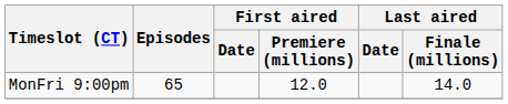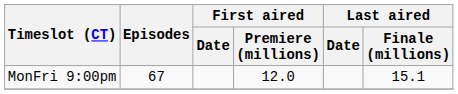 <table class="wikitable" style="text-align: center">
 <tr>
 <th scope="col" rowspan="2">Timeslot (<a href='#'>CT</a>)</th>
 <th scope="col" rowspan="2">Episodes</th>
 <th scope="col" colspan="2">First aired</th>
 <th scope="col" colspan="2">Last aired</th>
 </tr>
 <tr>
 <th scope="col">Date</th>
 <th scope="col">Premiere<br>(millions)</th>
 <th scope="col">Date</th>
 <th scope="col">Finale<br>(millions)</th>
 </tr>
 <tr>
 <td rowspan="1">MonFri 9:00pm</td>
-<td>65</td>
+<td>67</td>
 <td></td>
 <td>12.0</td>
 <td></td>
-<td>14.0</td>
+<td>15.1</td>
 </tr>
 <tr>
 </tr>
 </table>
